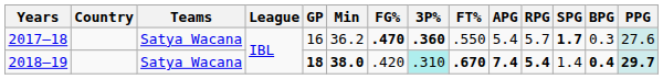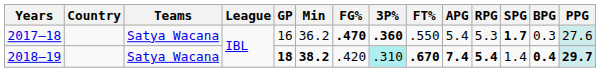 <table class="wikitable sortable">
 <tr>
 <th>Years</th>
 <th>Country</th>
 <th>Teams</th>
 <th>League</th>
 <th>GP</th>
 <th>Min</th>
 <th>FG%</th>
 <th>3P%</th>
 <th>FT%</th>
 <th>APG</th>
 <th>RPG</th>
 <th>SPG</th>
 <th>BPG</th>
 <th>PPG</th>
 </tr>
 <tr>
 <td><a href='#'>2017–18</a></td>
 <td></td>
 <td><a href='#'>Satya Wacana</a></td>
 <td rowspan="2"><a href='#'>IBL</a></td>
 <td>16</td>
 <td>36.2</td>
 <td><strong> .470</strong></td>
 <td><strong> .360</strong></td>
 <td>.550</td>
 <td>5.4</td>
-<td>5.7</td>
+<td>5.3</td>
 <td><strong>1.7</strong></td>
 <td>0.3</td>
 <td style="background:#cfecec;">27.6</td>
 </tr>
 <tr>
 <td><a href='#'>2018–19</a></td>
 <td></td>
 <td><a href='#'>Satya Wacana</a></td>
 <td><strong>18</strong></td>
-<td><strong>38.0</strong></td>
+<td><strong>38.2</strong></td>
 <td>.420</td>
 <td style="background: paleturquoise;">.310</td>
 <td><strong> .670</strong></td>
 <td><strong>7.4</strong></td>
 <td><strong>5.4</strong></td>
 <td>1.4</td>
 <td><strong>0.4</strong></td>
 <td style="background:#cfecec;"><strong>29.7</strong></td>
 </tr>
 </table>
